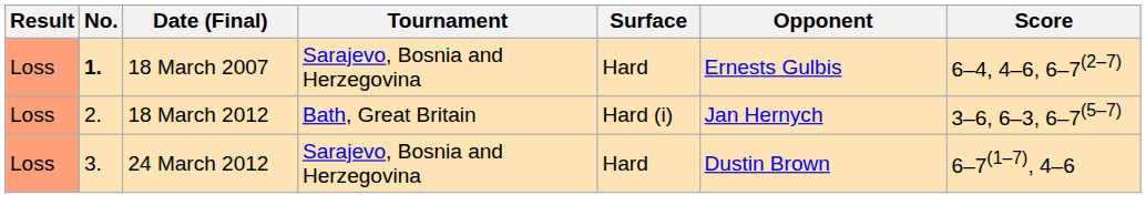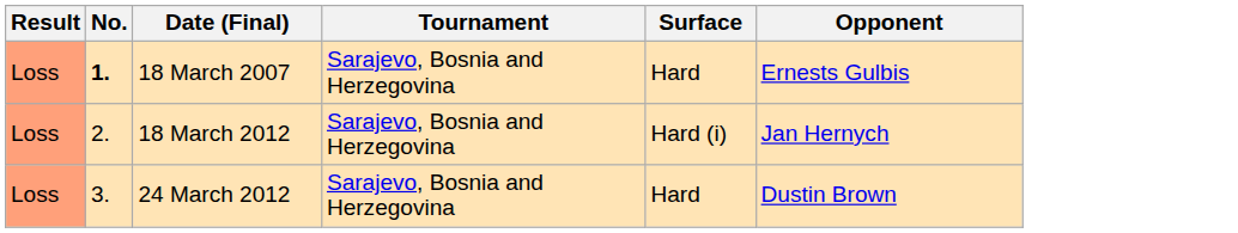 <table class="wikitable">
 <tr>
 <th style="width:40px">Result</th>
 <th width=20>No.</th>
 <th width=125>Date (Final)</th>
 <th width=220>Tournament</th>
 <th width=70>Surface</th>
 <th width=180>Opponent</th>
-<th width=140>Score</th>
 </tr>
 <tr style="background:moccasin">
 <td style="background:#ffa07a;">Loss</td>
 <td><strong>1.</strong></td>
 <td>18 March 2007</td>
 <td><a href='#'>Sarajevo</a>, Bosnia and Herzegovina</td>
 <td>Hard</td>
 <td> <a href='#'>Ernests Gulbis</a></td>
-<td>6–4, 4–6, 6–7<sup>(2–7)</sup></td>
 </tr>
 <tr style="background:moccasin">
 <td style="background:#ffa07a;">Loss</td>
 <td>2.</td>
 <td>18 March 2012</td>
-<td><a href='#'>Bath</a>, Great Britain</td>
+<td><a href='#'>Sarajevo</a>, Bosnia and Herzegovina</td>
 <td>Hard (i)</td>
 <td> <a href='#'>Jan Hernych</a></td>
-<td>3–6, 6–3, 6–7<sup>(5–7)</sup></td>
 </tr>
 <tr bgcolor="moccasin">
 <td style="background:#ffa07a;">Loss</td>
 <td>3.</td>
 <td>24 March 2012</td>
 <td><a href='#'>Sarajevo</a>, Bosnia and Herzegovina</td>
 <td>Hard</td>
 <td> <a href='#'>Dustin Brown</a></td>
-<td>6–7<sup>(1–7)</sup>, 4–6</td>
 </tr>
 </table>
